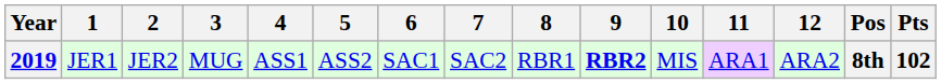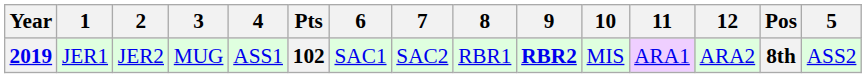 <table class="wikitable" style="text-align:center">
 <tr>
 <th>Year</th>
 <th>1</th>
 <th>2</th>
 <th>3</th>
 <th>4</th>
-<th>5</th>
+<th>Pts</th>
 <th>6</th>
 <th>7</th>
 <th>8</th>
 <th>9</th>
 <th>10</th>
 <th>11</th>
 <th>12</th>
 <th>Pos</th>
-<th>Pts</th>
+<th>5</th>
 </tr>
 <tr>
 <th><a href='#'>2019</a></th>
 <td style="background:#dfffdf;"><a href='#'>JER1</a><br></td>
 <td style="background:#dfffdf;"><a href='#'>JER2</a><br></td>
 <td style="background:#dfffdf;"><a href='#'>MUG</a><br></td>
 <td style="background:#dfffdf;"><a href='#'>ASS1</a><br></td>
-<td style="background:#dfffdf;"><a href='#'>ASS2</a><br></td>
+<th>102</th>
 <td style="background:#dfffdf;"><a href='#'>SAC1</a><br></td>
 <td style="background:#dfffdf;"><a href='#'>SAC2</a><br></td>
 <td style="background:#dfffdf;"><a href='#'>RBR1</a><br></td>
 <td style="background:#dfffdf;"><strong><a href='#'>RBR2</a><br></strong></td>
 <td style="background:#dfffdf;"><a href='#'>MIS</a><br></td>
 <td style="background:#efcfff;"><a href='#'>ARA1</a><br></td>
 <td style="background:#dfffdf;"><a href='#'>ARA2</a><br></td>
 <th>8th</th>
-<th>102</th>
+<td style="background:#dfffdf;"><a href='#'>ASS2</a><br></td>
 </tr>
 </table>
